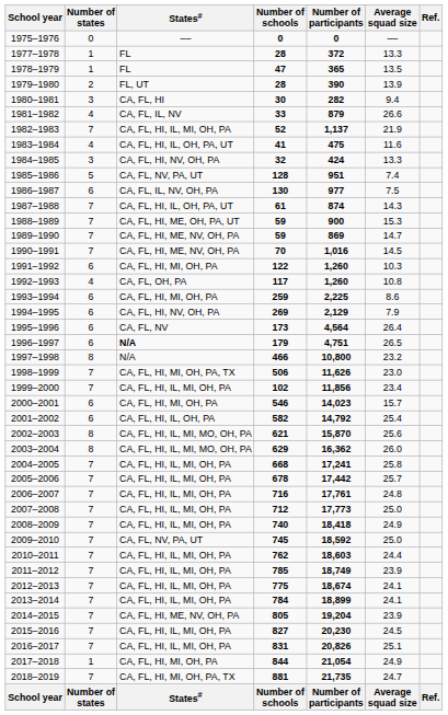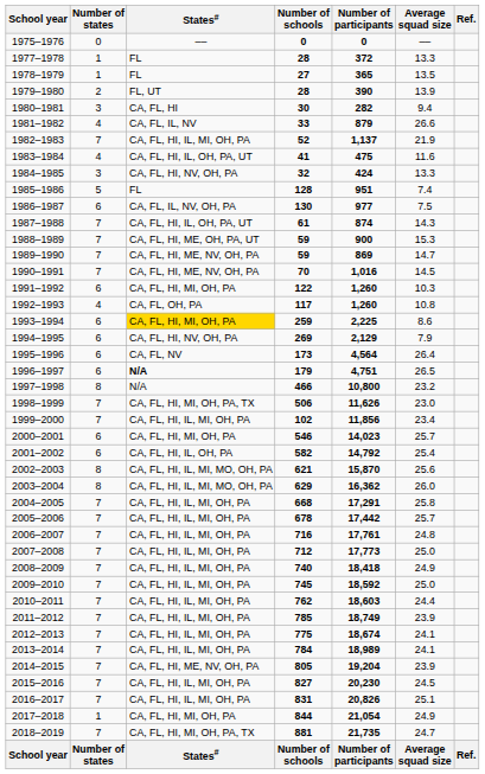 <table class="wikitable sortable" style="text-align: center; font-size: 90%; margin-left: 1em;">
 <tr>
 <th>School year</th>
 <th>Number of<br>states</th>
 <th>States<sup>#</sup></th>
 <th>Number of<br>schools</th>
 <th>Number of<br>participants</th>
 <th>Average<br>squad size</th>
 <th>Ref.</th>
 </tr>
 <tr>
 <td>1975–1976</td>
 <td>0</td>
 <td>––</td>
 <td><strong>0</strong></td>
 <td><strong>0</strong></td>
 <td>––</td>
 <td></td>
 </tr>
 <tr>
 <td>1977–1978</td>
 <td>1</td>
 <td style="text-align: left;">FL</td>
 <td><strong>28</strong></td>
 <td><strong>372</strong></td>
 <td>13.3</td>
 <td></td>
 </tr>
 <tr>
 <td>1978–1979</td>
 <td>1</td>
 <td style="text-align: left;">FL</td>
-<td><strong>47</strong></td>
+<td><strong>27</strong></td>
 <td><strong>365</strong></td>
 <td>13.5</td>
 <td></td>
 </tr>
 <tr>
 <td>1979–1980</td>
 <td>2</td>
 <td style="text-align: left;">FL, UT</td>
 <td><strong>28</strong></td>
 <td><strong>390</strong></td>
 <td>13.9</td>
 <td></td>
 </tr>
 <tr>
 <td>1980–1981</td>
 <td>3</td>
 <td style="text-align: left;">CA, FL, HI</td>
 <td><strong>30</strong></td>
 <td><strong>282</strong></td>
 <td>9.4</td>
 <td></td>
 </tr>
 <tr>
 <td>1981–1982</td>
 <td>4</td>
 <td style="text-align: left;">CA, FL, IL, NV</td>
 <td><strong>33</strong></td>
 <td><strong>879</strong></td>
 <td>26.6</td>
 <td></td>
 </tr>
 <tr>
 <td>1982–1983</td>
 <td>7</td>
 <td style="text-align: left;">CA, FL, HI, IL, MI, OH, PA</td>
 <td><strong>52</strong></td>
 <td><strong>1,137</strong></td>
 <td>21.9</td>
 <td></td>
 </tr>
 <tr>
 <td>1983–1984</td>
 <td>4</td>
 <td style="text-align: left;">CA, FL, HI, IL, OH, PA, UT</td>
 <td><strong>41</strong></td>
 <td><strong>475</strong></td>
 <td>11.6</td>
 <td></td>
 </tr>
 <tr>
 <td>1984–1985</td>
 <td>3</td>
 <td style="text-align: left;">CA, FL, HI, NV, OH, PA</td>
 <td><strong>32</strong></td>
 <td><strong>424</strong></td>
 <td>13.3</td>
 <td></td>
 </tr>
 <tr>
 <td>1985–1986</td>
 <td>5</td>
-<td style="text-align: left;">CA, FL, NV, PA, UT</td>
+<td style="text-align: left;">FL</td>
 <td><strong>128</strong></td>
 <td><strong>951</strong></td>
 <td>7.4</td>
 <td></td>
 </tr>
 <tr>
 <td>1986–1987</td>
 <td>6</td>
 <td style="text-align: left;">CA, FL, IL, NV, OH, PA</td>
 <td><strong>130</strong></td>
 <td><strong>977</strong></td>
 <td>7.5</td>
 <td></td>
 </tr>
 <tr>
 <td>1987–1988</td>
 <td>7</td>
 <td style="text-align: left;">CA, FL, HI, IL, OH, PA, UT</td>
 <td><strong>61</strong></td>
 <td><strong>874</strong></td>
 <td>14.3</td>
 <td></td>
 </tr>
 <tr>
 <td>1988–1989</td>
 <td>7</td>
 <td style="text-align: left;">CA, FL, HI, ME, OH, PA, UT</td>
 <td><strong>59</strong></td>
 <td><strong>900</strong></td>
 <td>15.3</td>
 <td></td>
 </tr>
 <tr>
 <td>1989–1990</td>
 <td>7</td>
 <td style="text-align: left;">CA, FL, HI, ME, NV, OH, PA</td>
 <td><strong>59</strong></td>
 <td><strong>869</strong></td>
 <td>14.7</td>
 <td></td>
 </tr>
 <tr>
 <td>1990–1991</td>
 <td>7</td>
 <td style="text-align: left;">CA, FL, HI, ME, NV, OH, PA</td>
 <td><strong>70</strong></td>
 <td><strong>1,016</strong></td>
 <td>14.5</td>
 <td></td>
 </tr>
 <tr>
 <td>1991–1992</td>
 <td>6</td>
 <td style="text-align: left;">CA, FL, HI, MI, OH, PA</td>
 <td><strong>122</strong></td>
 <td><strong>1,260</strong></td>
 <td>10.3</td>
 <td></td>
 </tr>
 <tr>
 <td>1992–1993</td>
 <td>4</td>
 <td style="text-align: left;">CA, FL, OH, PA</td>
 <td><strong>117</strong></td>
 <td><strong>1,260</strong></td>
 <td>10.8</td>
 <td></td>
 </tr>
 <tr>
 <td>1993–1994</td>
 <td>6</td>
-<td style="text-align: left;">CA, FL, HI, MI, OH, PA</td>
+<td style="background: gold; text-align: left;">CA, FL, HI, MI, OH, PA</td>
 <td><strong>259</strong></td>
 <td><strong>2,225</strong></td>
 <td>8.6</td>
 <td></td>
 </tr>
 <tr>
 <td>1994–1995</td>
 <td>6</td>
 <td style="text-align: left;">CA, FL, HI, NV, OH, PA</td>
 <td><strong>269</strong></td>
 <td><strong>2,129</strong></td>
 <td>7.9</td>
 <td></td>
 </tr>
 <tr>
 <td>1995–1996</td>
 <td>6</td>
 <td style="text-align: left;">CA, FL, NV</td>
 <td><strong>173</strong></td>
 <td><strong>4,564</strong></td>
 <td>26.4</td>
 <td></td>
 </tr>
 <tr>
 <td>1996–1997</td>
 <td>6</td>
 <td style="text-align: left;"><strong>N/A</strong></td>
 <td><strong>179</strong></td>
 <td><strong>4,751</strong></td>
 <td>26.5</td>
 <td></td>
 </tr>
 <tr>
 <td>1997–1998</td>
 <td>8</td>
 <td style="text-align: left;">N/A</td>
 <td><strong>466</strong></td>
 <td><strong>10,800</strong></td>
 <td>23.2</td>
 <td></td>
 </tr>
 <tr>
 <td>1998–1999</td>
 <td>7</td>
 <td style="text-align: left;">CA, FL, HI, MI, OH, PA, TX</td>
 <td><strong>506</strong></td>
 <td><strong>11,626</strong></td>
 <td>23.0</td>
 <td></td>
 </tr>
 <tr>
 <td>1999–2000</td>
 <td>7</td>
 <td style="text-align: left;">CA, FL, HI, IL, MI, OH, PA</td>
 <td><strong>102</strong></td>
 <td><strong>11,856</strong></td>
 <td>23.4</td>
 <td></td>
 </tr>
 <tr>
 <td>2000–2001</td>
 <td>6</td>
 <td style="text-align: left;">CA, FL, HI, MI, OH, PA</td>
 <td><strong>546</strong></td>
 <td><strong>14,023</strong></td>
-<td>15.7</td>
+<td>25.7</td>
 <td></td>
 </tr>
 <tr>
 <td>2001–2002</td>
 <td>6</td>
 <td style="text-align: left;">CA, FL, HI, IL, OH, PA</td>
 <td><strong>582</strong></td>
 <td><strong>14,792</strong></td>
 <td>25.4</td>
 <td></td>
 </tr>
 <tr>
 <td>2002–2003</td>
 <td>8</td>
 <td style="text-align: left;">CA, FL, HI, IL, MI, MO, OH, PA</td>
 <td><strong>621</strong></td>
 <td><strong>15,870</strong></td>
 <td>25.6</td>
 <td></td>
 </tr>
 <tr>
 <td>2003–2004</td>
 <td>8</td>
 <td style="text-align: left;">CA, FL, HI, IL, MI, MO, OH, PA</td>
 <td><strong>629</strong></td>
 <td><strong>16,362</strong></td>
 <td>26.0</td>
 <td></td>
 </tr>
 <tr>
 <td>2004–2005</td>
 <td>7</td>
 <td style="text-align: left;">CA, FL, HI, IL, MI, OH, PA</td>
 <td><strong>668</strong></td>
-<td><strong>17,241</strong></td>
+<td><strong>17,291</strong></td>
 <td>25.8</td>
 <td></td>
 </tr>
 <tr>
 <td>2005–2006</td>
 <td>7</td>
 <td style="text-align: left;">CA, FL, HI, IL, MI, OH, PA</td>
 <td><strong>678</strong></td>
 <td><strong>17,442</strong></td>
 <td>25.7</td>
 <td></td>
 </tr>
 <tr>
 <td>2006–2007</td>
 <td>7</td>
 <td style="text-align: left;">CA, FL, HI, IL, MI, OH, PA</td>
 <td><strong>716</strong></td>
 <td><strong>17,761</strong></td>
 <td>24.8</td>
 <td></td>
 </tr>
 <tr>
 <td>2007–2008</td>
 <td>7</td>
 <td style="text-align: left;">CA, FL, HI, IL, MI, OH, PA</td>
 <td><strong>712</strong></td>
 <td><strong>17,773</strong></td>
 <td>25.0</td>
 <td></td>
 </tr>
 <tr>
 <td>2008–2009</td>
 <td>7</td>
 <td style="text-align: left;">CA, FL, HI, IL, MI, OH, PA</td>
 <td><strong>740</strong></td>
 <td><strong>18,418</strong></td>
 <td>24.9</td>
 <td></td>
 </tr>
 <tr>
 <td>2009–2010</td>
 <td>7</td>
-<td style="text-align: left;">CA, FL, NV, PA, UT</td>
+<td style="text-align: left;">CA, FL, HI, IL, MI, OH, PA</td>
 <td><strong>745</strong></td>
 <td><strong>18,592</strong></td>
 <td>25.0</td>
 <td></td>
 </tr>
 <tr>
 <td>2010–2011</td>
 <td>7</td>
 <td style="text-align: left;">CA, FL, HI, IL, MI, OH, PA</td>
 <td><strong>762</strong></td>
 <td><strong>18,603</strong></td>
 <td>24.4</td>
 <td></td>
 </tr>
 <tr>
 <td>2011–2012</td>
 <td>7</td>
 <td style="text-align: left;">CA, FL, HI, IL, MI, OH, PA</td>
 <td><strong>785</strong></td>
 <td><strong>18,749</strong></td>
 <td>23.9</td>
 <td></td>
 </tr>
 <tr>
 <td>2012–2013</td>
 <td>7</td>
 <td style="text-align: left;">CA, FL, HI, IL, MI, OH, PA</td>
 <td><strong>775</strong></td>
 <td><strong>18,674</strong></td>
 <td>24.1</td>
 <td></td>
 </tr>
 <tr>
 <td>2013–2014</td>
 <td>7</td>
 <td style="text-align: left;">CA, FL, HI, IL, MI, OH, PA</td>
 <td><strong>784</strong></td>
-<td><strong>18,899</strong></td>
+<td><strong>18,989</strong></td>
 <td>24.1</td>
 <td></td>
 </tr>
 <tr>
 <td>2014–2015</td>
 <td>7</td>
 <td style="text-align: left;">CA, FL, HI, ME, NV, OH, PA</td>
 <td><strong>805</strong></td>
 <td><strong>19,204</strong></td>
 <td>23.9</td>
 <td></td>
 </tr>
 <tr>
 <td>2015–2016</td>
 <td>7</td>
 <td style="text-align: left;">CA, FL, HI, IL, MI, OH, PA</td>
 <td><strong>827</strong></td>
 <td><strong>20,230</strong></td>
 <td>24.5</td>
 <td></td>
 </tr>
 <tr>
 <td>2016–2017</td>
 <td>7</td>
 <td style="text-align: left;">CA, FL, HI, IL, MI, OH, PA</td>
 <td><strong>831</strong></td>
 <td><strong>20,826</strong></td>
 <td>25.1</td>
 <td></td>
 </tr>
 <tr>
 <td>2017–2018</td>
 <td>1</td>
 <td style="text-align: left;">CA, FL, HI, MI, OH, PA</td>
 <td><strong>844</strong></td>
 <td><strong>21,054</strong></td>
 <td>24.9</td>
 <td></td>
 </tr>
 <tr>
 <td>2018–2019</td>
 <td>7</td>
 <td style="text-align: left;">CA, FL, HI, MI, OH, PA, TX</td>
 <td><strong>881</strong></td>
 <td><strong>21,735</strong></td>
 <td>24.7</td>
 <td></td>
 </tr>
 <tr>
 <th>School year</th>
 <th>Number of<br>states</th>
 <th>States<sup>#</sup></th>
 <th>Number of<br>schools</th>
 <th>Number of<br>participants</th>
 <th>Average<br>squad size</th>
 <th>Ref.</th>
 </tr>
 </table>
